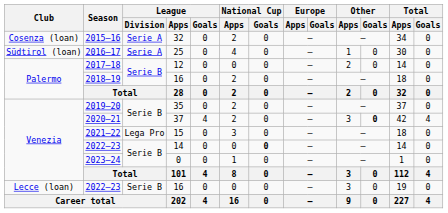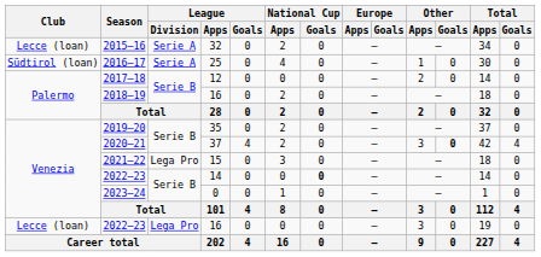 <table class="wikitable" style="text-align:center">
 <tr>
 <th rowspan="2">Club</th>
 <th rowspan="2">Season</th>
 <th colspan="3">League</th>
 <th colspan="2">National Cup</th>
 <th colspan="2">Europe</th>
 <th colspan="2">Other</th>
 <th colspan="2">Total</th>
 </tr>
 <tr>
 <th>Division</th>
 <th>Apps</th>
 <th>Goals</th>
 <th>Apps</th>
 <th>Goals</th>
 <th>Apps</th>
 <th>Goals</th>
 <th>Apps</th>
 <th>Goals</th>
 <th>Apps</th>
 <th>Goals</th>
 </tr>
 <tr>
-<td><a href='#'>Cosenza</a> (loan)</td>
+<td><a href='#'>Lecce</a> (loan)</td>
 <td><a href='#'>2015–16</a></td>
 <td><a href='#'>Serie A</a></td>
 <td>32</td>
 <td>0</td>
 <td>2</td>
 <td>0</td>
 <td colspan="2">—</td>
 <td colspan="2">—</td>
 <td>34</td>
 <td>0</td>
 </tr>
 <tr>
 <td><a href='#'>Südtirol</a> (loan)</td>
 <td><a href='#'>2016–17</a></td>
 <td><a href='#'>Serie A</a></td>
 <td>25</td>
 <td>0</td>
 <td>4</td>
 <td>0</td>
 <td colspan="2">—</td>
 <td>1</td>
 <td>0</td>
 <td>30</td>
 <td>0</td>
 </tr>
 <tr>
 <td rowspan="3"><a href='#'>Palermo</a></td>
 <td><a href='#'>2017–18</a></td>
 <td rowspan="2"><a href='#'>Serie B</a></td>
 <td>12</td>
 <td>0</td>
 <td>0</td>
 <td>0</td>
 <td colspan="2">—</td>
 <td>2</td>
 <td>0</td>
 <td>14</td>
 <td>0</td>
 </tr>
 <tr>
 <td><a href='#'>2018–19</a></td>
 <td>16</td>
 <td>0</td>
 <td>2</td>
 <td>0</td>
 <td colspan="2">—</td>
 <td colspan="2">—</td>
 <td>18</td>
 <td>0</td>
 </tr>
 <tr>
 <th colspan="2">Total</th>
 <th>28</th>
 <th>0</th>
 <th>2</th>
 <th>0</th>
 <th colspan="2">—</th>
 <th>2</th>
 <th>0</th>
 <th>32</th>
 <th>0</th>
 </tr>
 <tr>
 <td rowspan="6"><a href='#'>Venezia</a></td>
 <td><a href='#'>2019–20</a></td>
 <td rowspan="2">Serie B</td>
 <td>35</td>
 <td>0</td>
 <td>2</td>
 <td>0</td>
 <td colspan="2">—</td>
 <td colspan="2">—</td>
 <td>37</td>
 <td>0</td>
 </tr>
 <tr>
 <td><a href='#'>2020–21</a></td>
 <td>37</td>
 <td>4</td>
 <td>2</td>
 <td>0</td>
 <td colspan="2">—</td>
 <td>3</td>
 <td><strong>0</strong></td>
 <td>42</td>
 <td>4</td>
 </tr>
 <tr>
 <td><a href='#'>2021–22</a></td>
 <td>Lega Pro</td>
 <td>15</td>
 <td>0</td>
 <td>3</td>
 <td>0</td>
 <td colspan="2">—</td>
 <td colspan="2">—</td>
 <td>18</td>
 <td>0</td>
 </tr>
 <tr>
 <td><a href='#'>2022–23</a></td>
 <td rowspan="2">Serie B</td>
 <td>14</td>
 <td>0</td>
 <td>0</td>
 <td><strong>0</strong></td>
 <td colspan="2">—</td>
 <td colspan="2">—</td>
 <td>14</td>
 <td>0</td>
 </tr>
 <tr>
 <td><a href='#'>2023–24</a></td>
 <td>0</td>
 <td>0</td>
 <td>1</td>
 <td>0</td>
 <td colspan="2">—</td>
 <td colspan="2">—</td>
 <td>1</td>
 <td>0</td>
 </tr>
 <tr>
 <th colspan="2">Total</th>
 <th>101</th>
 <th>4</th>
 <th>8</th>
 <th>0</th>
 <th colspan="2">—</th>
 <th>3</th>
 <th>0</th>
 <th>112</th>
 <th>4</th>
 </tr>
 <tr>
 <td><a href='#'>Lecce</a> (loan)</td>
 <td><a href='#'>2022–23</a></td>
-<td>Serie B</td>
+<td><a href='#'>Lega Pro</a></td>
 <td>16</td>
 <td>0</td>
 <td>0</td>
 <td>0</td>
 <td colspan="2">—</td>
 <td>3</td>
 <td>0</td>
 <td>19</td>
 <td>0</td>
 </tr>
 <tr>
 <th colspan="3">Career total</th>
 <th>202</th>
 <th>4</th>
 <th>16</th>
 <th>0</th>
 <th colspan="2">—</th>
 <th>9</th>
 <th>0</th>
 <th>227</th>
 <th>4</th>
 </tr>
 </table>
